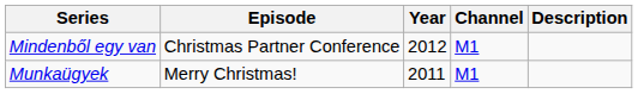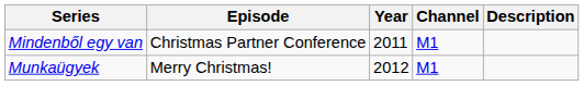 <table class="wikitable sortable">
 <tr>
 <th>Series</th>
 <th>Episode</th>
 <th>Year</th>
 <th>Channel</th>
 <th>Description</th>
 </tr>
 <tr>
 <td><em><a href='#'>Mindenből egy van</a></em></td>
 <td>Christmas Partner Conference</td>
-<td>2012</td>
+<td>2011</td>
 <td><a href='#'>M1</a></td>
 <td></td>
 </tr>
 <tr>
 <td><em><a href='#'>Munkaügyek</a></em></td>
 <td>Merry Christmas!</td>
-<td>2011</td>
+<td>2012</td>
 <td><a href='#'>M1</a></td>
 <td></td>
 </tr>
 </table>
